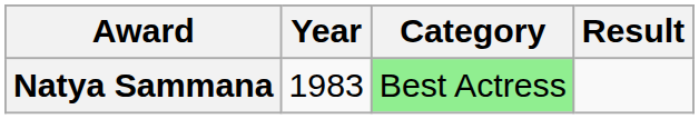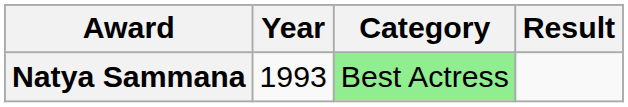 <table class="wikitable plainrowheaders sortable">
 <tr>
 <th scope="col">Award</th>
 <th scope="col">Year</th>
 <th scope="col">Category</th>
 <th scope="col">Result</th>
 </tr>
 <tr>
 <th scope="row">Natya Sammana</th>
-<td>1983</td>
+<td>1993</td>
 <td style="background: lightgreen;">Best Actress</td>
 <td></td>
 </tr>
 </table>
